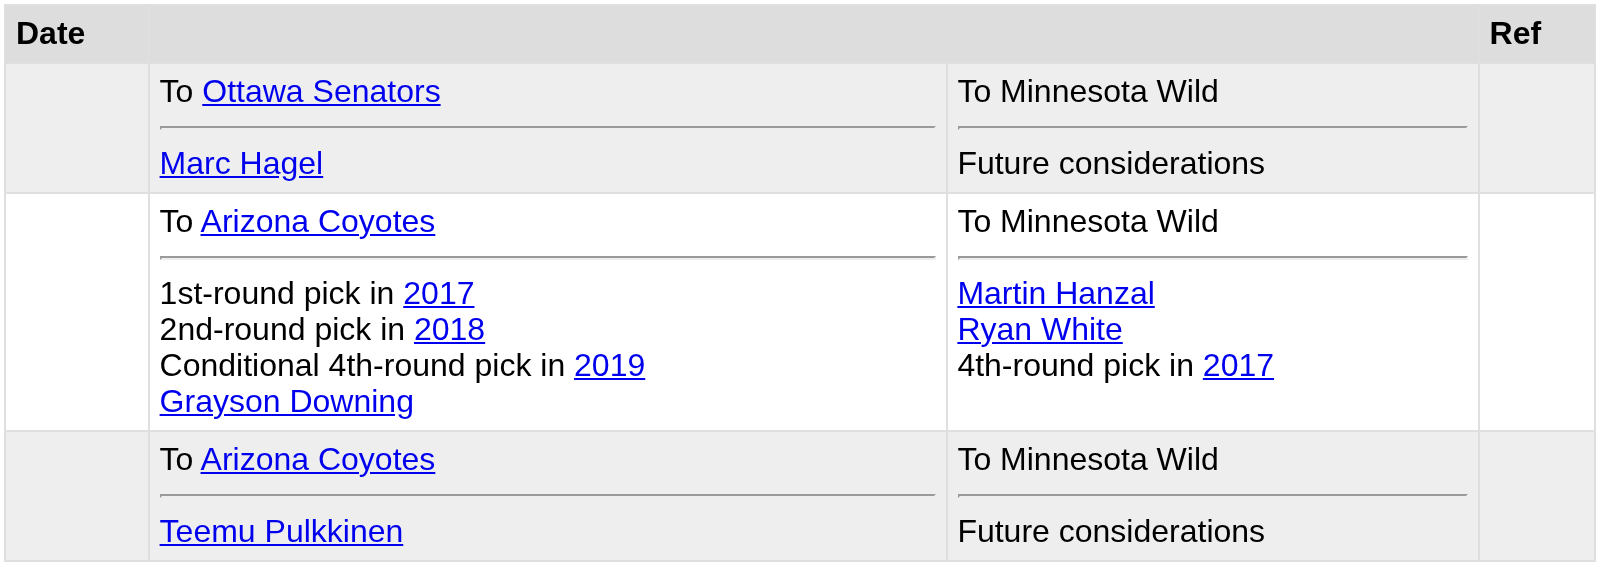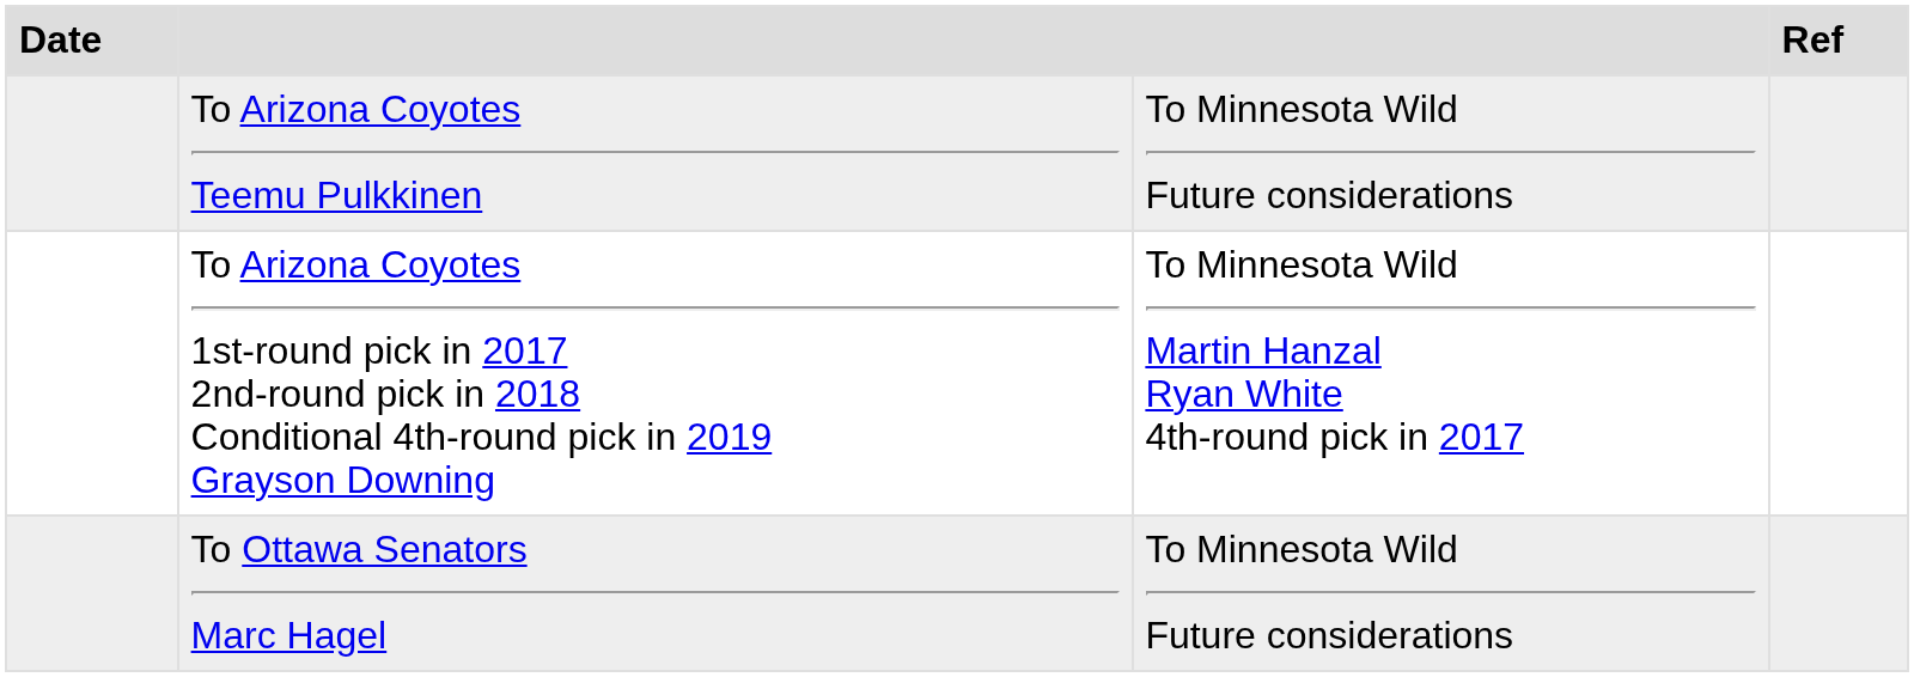 <table border=1 style="border-collapse:collapse" bordercolor="#DFDFDF" cellpadding="5" width=90%>
 <tr bgcolor="#dddddd">
 <td><strong>Date</strong></td>
 <th colspan="2"></th>
 <td><strong>Ref</strong></td>
 </tr>
 <tr style="background:#eee;">
 <td></td>
-<td valign="top">To <a href='#'>Ottawa Senators</a> <hr><a href='#'>Marc Hagel</a></td>
-<td valign="top">To Minnesota Wild<hr>Future considerations</td>
+<td valign="top">To <a href='#'>Arizona Coyotes</a> <hr><a href='#'>Teemu Pulkkinen</a></td>
+<td valign="top">To Minnesota Wild <hr>Future considerations</td>
 <td></td>
 </tr>
 <tr>
 <td></td>
 <td valign="top">To <a href='#'>Arizona Coyotes</a> <hr>1st-round pick in <a href='#'>2017</a><br>2nd-round pick in <a href='#'>2018</a><br>Conditional 4th-round pick in <a href='#'>2019</a><br><a href='#'>Grayson Downing</a></td>
 <td valign="top">To Minnesota Wild<hr><a href='#'>Martin Hanzal</a><br><a href='#'>Ryan White</a><br>4th-round pick in <a href='#'>2017</a></td>
 <td></td>
 </tr>
 <tr style="background:#eee;">
 <td></td>
-<td valign="top">To <a href='#'>Arizona Coyotes</a> <hr><a href='#'>Teemu Pulkkinen</a></td>
-<td valign="top">To Minnesota Wild <hr>Future considerations</td>
+<td valign="top">To <a href='#'>Ottawa Senators</a> <hr><a href='#'>Marc Hagel</a></td>
+<td valign="top">To Minnesota Wild<hr>Future considerations</td>
 <td></td>
 </tr>
 </table>
